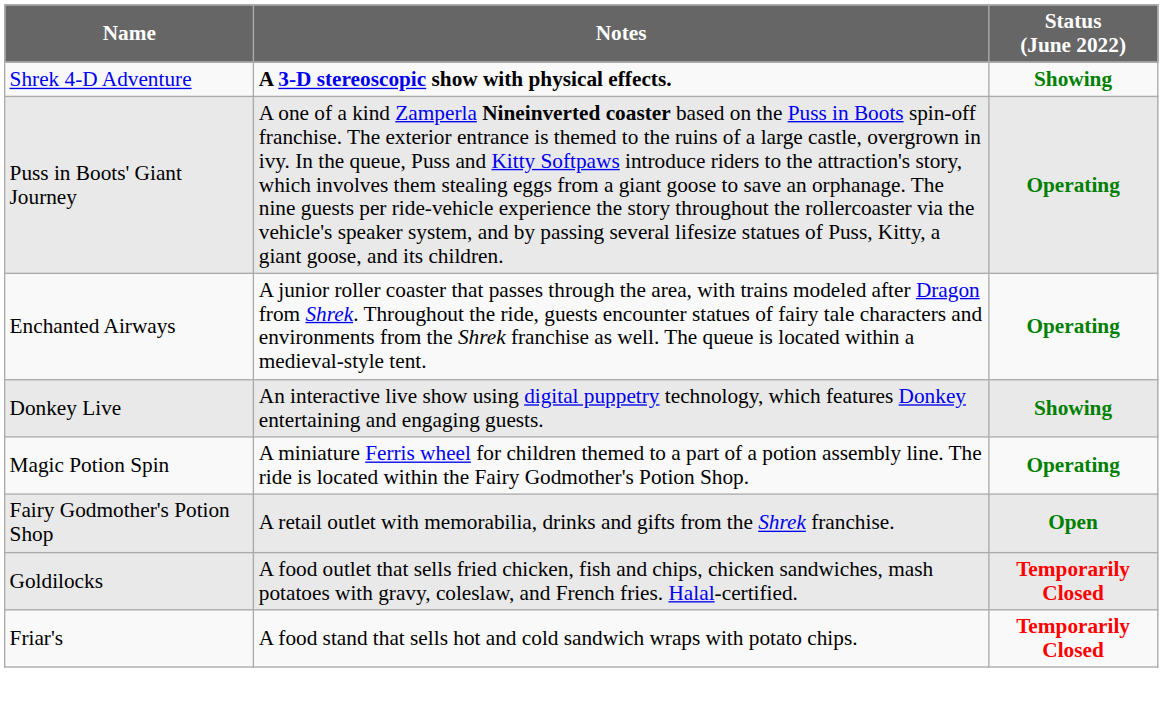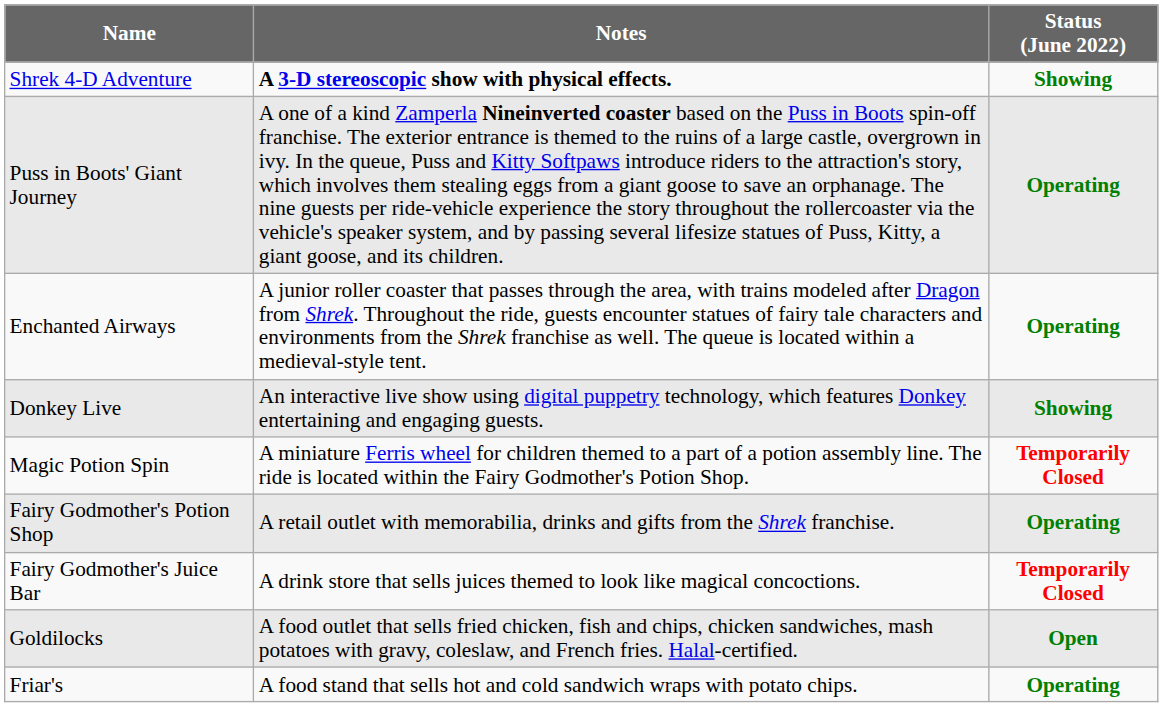 <table class=wikitable>
 <tr>
 <th scope="col" style="background:#666; color:#fff; width:180px;">Name</th>
 <th style="background:#666; color:#fff;" scope="col">Notes</th>
 <th scope="col" style="background:#666; color:#fff; width:120px;">Status<br>(June 2022)</th>
 </tr>
 <tr>
 <td><a href='#'>Shrek 4-D Adventure</a></td>
 <td><strong>A <a href='#'>3-D stereoscopic</a> show with physical effects.</strong></td>
 <td style="color:green;" align=center><strong>Showing</strong></td>
 </tr>
 <tr style="background:#e9e9e9;">
 <td>Puss in Boots' Giant Journey</td>
 <td>A one of a kind <a href='#'>Zamperla</a> <strong>Nineinverted coaster</strong> based on the <a href='#'>Puss in Boots</a> spin-off franchise. The exterior entrance is themed to the ruins of a large castle, overgrown in ivy. In the queue, Puss and <a href='#'>Kitty Softpaws</a> introduce riders to the attraction's story, which involves them stealing eggs from a giant goose to save an orphanage. The nine guests per ride-vehicle experience the story throughout the rollercoaster via the vehicle's speaker system, and by passing several lifesize statues of Puss, Kitty, a giant goose, and its children.</td>
 <td style="color:green;" align="center"><strong>Operating</strong></td>
 </tr>
 <tr>
 <td>Enchanted Airways</td>
 <td>A junior roller coaster that passes through the area, with trains modeled after <a href='#'>Dragon</a> from <em><a href='#'>Shrek</a></em>. Throughout the ride, guests encounter statues of fairy tale characters and environments from the <em>Shrek</em> franchise as well. The queue is located within a medieval-style tent.</td>
 <td style="color:green;" align="center"><strong>Operating</strong></td>
 </tr>
 <tr style="background:#e9e9e9;">
 <td>Donkey Live</td>
 <td>An interactive live show using <a href='#'>digital puppetry</a> technology, which features <a href='#'>Donkey</a> entertaining and engaging guests.</td>
 <td style="color:green;" align=center><strong>Showing</strong></td>
 </tr>
 <tr>
 <td>Magic Potion Spin</td>
 <td>A miniature <a href='#'>Ferris wheel</a> for children themed to a part of a potion assembly line. The ride is located within the Fairy Godmother's Potion Shop.</td>
-<td style="color:green;" align=center><strong>Operating</strong></td>
+<td style="color:red;" align=center><strong>Temporarily Closed</strong></td>
 </tr>
 <tr style="background:#e9e9e9;">
 <td>Fairy Godmother's Potion Shop</td>
 <td>A retail outlet with memorabilia, drinks and gifts from the <em><a href='#'>Shrek</a></em> franchise.</td>
-<td style="color:green;" align=center><strong>Open</strong></td>
+<td style="color:green;" align=center><strong>Operating</strong></td>
+</tr>
+<tr>
+<td>Fairy Godmother's Juice Bar</td>
+<td>A drink store that sells juices themed to look like magical concoctions.</td>
+<td style="color:red;" align=center><strong>Temporarily Closed</strong></td>
 </tr>
 <tr style="background:#e9e9e9;">
 <td>Goldilocks</td>
 <td>A food outlet that sells fried chicken, fish and chips, chicken sandwiches, mash potatoes with gravy, coleslaw, and French fries. <a href='#'>Halal</a>-certified.</td>
-<td style="color:red;" align=center><strong>Temporarily Closed</strong></td>
+<td style="color:green;" align=center><strong>Open</strong></td>
 </tr>
 <tr>
 <td>Friar's</td>
 <td>A food stand that sells hot and cold sandwich wraps with potato chips.</td>
-<td style="color:red;" align=center><strong>Temporarily Closed</strong></td>
+<td style="color:green;" align=center><strong>Operating</strong></td>
 </tr>
 </table>
